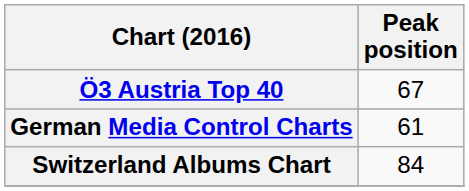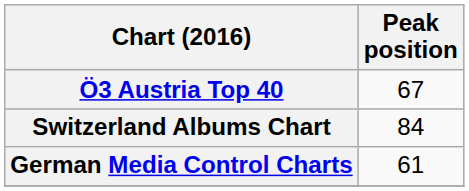 <table class="wikitable sortable plainrowheaders" style="text-align:center;">
 <tr>
 <th>Chart (2016)</th>
 <th>Peak<br>position</th>
 </tr>
 <tr>
 <th scope="row"><a href='#'>Ö3 Austria Top 40</a></th>
 <td>67</td>
 </tr>
 <tr>
+<th scope="row">Switzerland Albums Chart</th>
+<td>84</td>
+</tr>
+<tr>
 <th scope="row">German <a href='#'>Media Control Charts</a></th>
 <td>61</td>
 </tr>
 <tr>
-<th scope="row">Switzerland Albums Chart</th>
-<td>84</td>
-</tr>
-<tr>
 </tr>
 </table>
